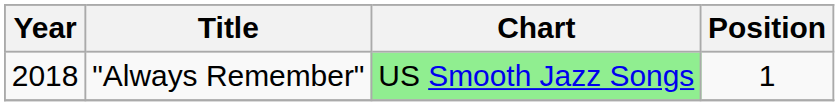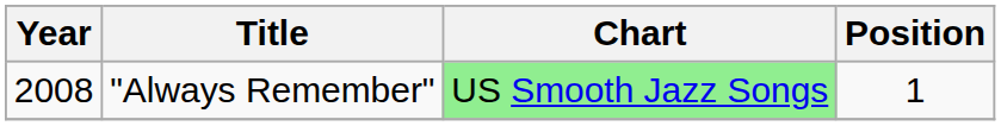 <table class="wikitable">
 <tr>
 <th>Year</th>
 <th>Title</th>
 <th>Chart</th>
 <th>Position</th>
 </tr>
 <tr>
-<td>2018</td>
+<td>2008</td>
 <td>"Always Remember"</td>
 <td style="background: lightgreen;">US <a href='#'>Smooth Jazz Songs</a></td>
 <td align=center>1</td>
 </tr>
 <tr>
 </tr>
 </table>
